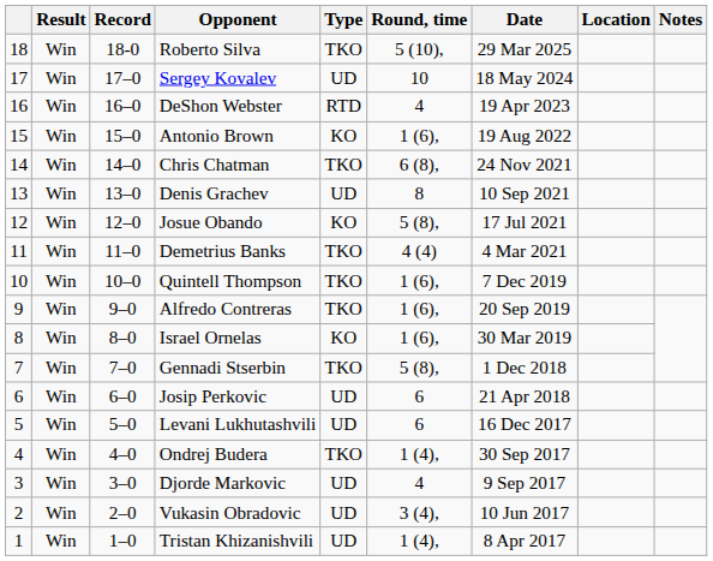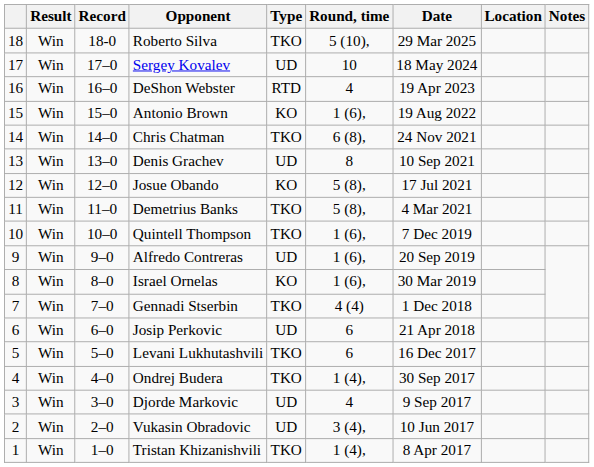 <table class="wikitable" style="text-align:center">
 <tr>
 <th></th>
 <th>Result</th>
 <th>Record</th>
 <th>Opponent</th>
 <th>Type</th>
 <th>Round, time</th>
 <th>Date</th>
 <th>Location</th>
 <th>Notes</th>
 </tr>
 <tr>
 <td>18</td>
 <td>Win</td>
 <td>18-0</td>
 <td style="text-align:left;"> Roberto Silva</td>
 <td>TKO</td>
 <td>5 (10), </td>
 <td>29 Mar 2025</td>
 <td style="text-align:left;"> </td>
 <td></td>
 </tr>
 <tr>
 <td>17</td>
 <td>Win</td>
 <td>17–0</td>
 <td style="text-align:left;"> <a href='#'>Sergey Kovalev</a></td>
 <td>UD</td>
 <td>10</td>
 <td>18 May 2024</td>
 <td style="text-align:left;"> </td>
 <td></td>
 </tr>
 <tr>
 <td>16</td>
 <td>Win</td>
 <td>16–0</td>
 <td style="text-align:left;"> DeShon Webster</td>
 <td>RTD</td>
 <td>4</td>
 <td>19 Apr 2023</td>
 <td style="text-align:left;"> </td>
 <td></td>
 </tr>
 <tr>
 <td>15</td>
 <td>Win</td>
 <td>15–0</td>
 <td style="text-align:left;"> Antonio Brown</td>
 <td>KO</td>
 <td>1 (6), </td>
 <td>19 Aug 2022</td>
 <td style="text-align:left;"> </td>
 <td></td>
 </tr>
 <tr>
 <td>14</td>
 <td>Win</td>
 <td>14–0</td>
 <td style="text-align:left;"> Chris Chatman</td>
 <td>TKO</td>
 <td>6 (8), </td>
 <td>24 Nov 2021</td>
 <td style="text-align:left;"></td>
 <td></td>
 </tr>
 <tr>
 <td>13</td>
 <td>Win</td>
 <td>13–0</td>
 <td style="text-align:left;"> Denis Grachev</td>
 <td>UD</td>
 <td>8</td>
 <td>10 Sep 2021</td>
 <td style="text-align:left;"> </td>
 <td></td>
 </tr>
 <tr>
 <td>12</td>
 <td>Win</td>
 <td>12–0</td>
 <td style="text-align:left;"> Josue Obando</td>
 <td>KO</td>
 <td>5 (8), </td>
 <td>17 Jul 2021</td>
 <td style="text-align:left;"> </td>
 <td></td>
 </tr>
 <tr>
 <td>11</td>
 <td>Win</td>
 <td>11–0</td>
 <td style="text-align:left;"> Demetrius Banks</td>
 <td>TKO</td>
-<td>4 (4)</td>
+<td>5 (8), </td>
 <td>4 Mar 2021</td>
 <td style="text-align:left;"> </td>
 <td></td>
 </tr>
 <tr>
 <td>10</td>
 <td>Win</td>
 <td>10–0</td>
 <td style="text-align:left;"> Quintell Thompson</td>
 <td>TKO</td>
 <td>1 (6), </td>
 <td>7 Dec 2019</td>
 <td style="text-align:left;"> </td>
 <td></td>
 </tr>
 <tr>
 <td>9</td>
 <td>Win</td>
 <td>9–0</td>
 <td style="text-align:left;"> Alfredo Contreras</td>
-<td>TKO</td>
+<td>UD</td>
 <td>1 (6), </td>
 <td>20 Sep 2019</td>
 <td style="text-align:left;"></td>
 </tr>
 <tr>
 <td>8</td>
 <td>Win</td>
 <td>8–0</td>
 <td style="text-align:left;"> Israel Ornelas</td>
 <td>KO</td>
 <td>1 (6), </td>
 <td>30 Mar 2019</td>
 <td style="text-align:left;"> </td>
 </tr>
 <tr>
 <td>7</td>
 <td>Win</td>
 <td>7–0</td>
 <td style="text-align:left;"> Gennadi Stserbin</td>
 <td>TKO</td>
-<td>5 (8), </td>
+<td>4 (4)</td>
 <td>1 Dec 2018</td>
 <td style="text-align:left;"> </td>
 </tr>
 <tr>
 <td>6</td>
 <td>Win</td>
 <td>6–0</td>
 <td style="text-align:left;"> Josip Perkovic</td>
 <td>UD</td>
 <td>6</td>
 <td>21 Apr 2018</td>
 <td style="text-align:left;"> </td>
 <td></td>
 </tr>
 <tr>
 <td>5</td>
 <td>Win</td>
 <td>5–0</td>
 <td style="text-align:left;"> Levani Lukhutashvili</td>
-<td>UD</td>
+<td>TKO</td>
 <td>6</td>
 <td>16 Dec 2017</td>
 <td style="text-align:left;"> </td>
 <td></td>
 </tr>
 <tr>
 <td>4</td>
 <td>Win</td>
 <td>4–0</td>
 <td style="text-align:left;"> Ondrej Budera</td>
 <td>TKO</td>
 <td>1 (4), </td>
 <td>30 Sep 2017</td>
 <td style="text-align:left;"> </td>
 <td></td>
 </tr>
 <tr>
 <td>3</td>
 <td>Win</td>
 <td>3–0</td>
 <td style="text-align:left;"> Djorde Markovic</td>
 <td>UD</td>
 <td>4</td>
 <td>9 Sep 2017</td>
 <td style="text-align:left;"> </td>
 <td></td>
 </tr>
 <tr>
 <td>2</td>
 <td>Win</td>
 <td>2–0</td>
 <td style="text-align:left;"> Vukasin Obradovic</td>
 <td>UD</td>
 <td>3 (4), </td>
 <td>10 Jun 2017</td>
 <td style="text-align:left;"> </td>
 <td></td>
 </tr>
 <tr>
 <td>1</td>
 <td>Win</td>
 <td>1–0</td>
 <td style="text-align:left;"> Tristan Khizanishvili</td>
-<td>UD</td>
+<td>TKO</td>
 <td>1 (4), </td>
 <td>8 Apr 2017</td>
 <td style="text-align:left;"> </td>
 <td></td>
 </tr>
 </table>
